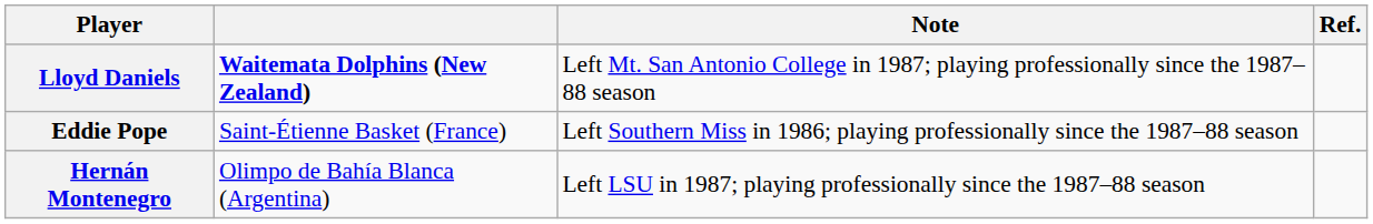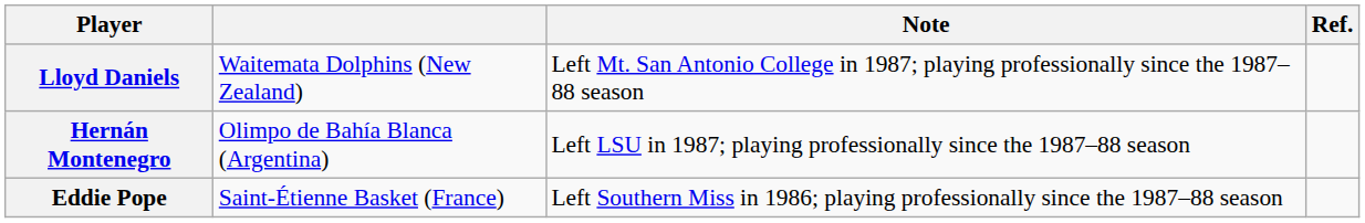 <table class="wikitable sortable plainrowheaders" style="text-align:left; font-size:95%">
 <tr>
 <th>Player</th>
 <th></th>
 <th class=unsortable>Note</th>
 <th class=unsortable>Ref.</th>
 </tr>
 <tr>
 <th scope="row"> <a href='#'>Lloyd Daniels</a></th>
-<td><strong><a href='#'>Waitemata Dolphins</a> (<a href='#'>New Zealand</a>)</strong></td>
+<td><a href='#'>Waitemata Dolphins</a> (<a href='#'>New Zealand</a>)</td>
 <td>Left <a href='#'>Mt. San Antonio College</a> in 1987; playing professionally since the 1987–88 season</td>
+<td align=center></td>
+</tr>
+<tr>
+<th scope="row"> <a href='#'>Hernán Montenegro</a></th>
+<td><a href='#'>Olimpo de Bahía Blanca</a> (<a href='#'>Argentina</a>)</td>
+<td>Left <a href='#'>LSU</a> in 1987; playing professionally since the 1987–88 season</td>
 <td align=center></td>
 </tr>
 <tr>
 <th scope="row"> Eddie Pope</th>
 <td><a href='#'>Saint-Étienne Basket</a> (<a href='#'>France</a>)</td>
 <td>Left <a href='#'>Southern Miss</a> in 1986; playing professionally since the 1987–88 season</td>
 <td align=center></td>
 </tr>
-<tr>
-<th scope="row"> <a href='#'>Hernán Montenegro</a></th>
-<td><a href='#'>Olimpo de Bahía Blanca</a> (<a href='#'>Argentina</a>)</td>
-<td>Left <a href='#'>LSU</a> in 1987; playing professionally since the 1987–88 season</td>
-<td align=center></td>
-</tr>
 </table>
